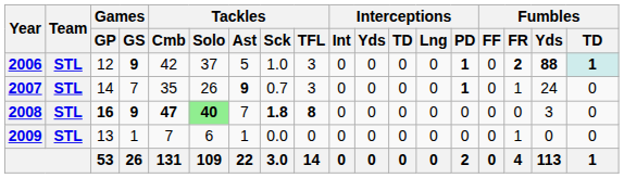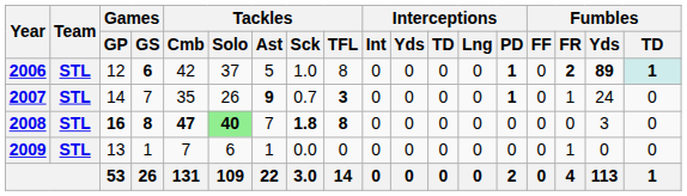 <table class="wikitable" style="text-align:center">
 <tr>
 <th rowspan="2">Year</th>
 <th rowspan="2">Team</th>
 <th colspan="2">Games</th>
 <th colspan="5">Tackles</th>
 <th colspan="5">Interceptions</th>
 <th colspan="4">Fumbles</th>
 </tr>
 <tr>
 <th>GP</th>
 <th>GS</th>
 <th>Cmb</th>
 <th>Solo</th>
 <th>Ast</th>
 <th>Sck</th>
 <th>TFL</th>
 <th>Int</th>
 <th>Yds</th>
 <th>TD</th>
 <th>Lng</th>
 <th>PD</th>
 <th>FF</th>
 <th>FR</th>
 <th>Yds</th>
 <th>TD</th>
 </tr>
 <tr>
 <th><a href='#'>2006</a></th>
 <th><a href='#'>STL</a></th>
 <td>12</td>
-<td><strong>9</strong></td>
+<td><strong>6</strong></td>
 <td>42</td>
 <td>37</td>
 <td>5</td>
 <td>1.0</td>
-<td>3</td>
+<td>8</td>
 <td>0</td>
 <td>0</td>
 <td>0</td>
 <td>0</td>
 <td><strong>1</strong></td>
 <td>0</td>
 <td><strong>2</strong></td>
-<td><strong>88</strong></td>
+<td><strong>89</strong></td>
 <td style="background:#cfecec; width:3em;"><strong>1</strong></td>
 </tr>
 <tr>
 <th><a href='#'>2007</a></th>
 <th><a href='#'>STL</a></th>
 <td>14</td>
 <td>7</td>
 <td>35</td>
 <td>26</td>
 <td><strong>9</strong></td>
 <td>0.7</td>
-<td>3</td>
+<td><strong>3</strong></td>
 <td>0</td>
 <td>0</td>
 <td>0</td>
 <td>0</td>
 <td><strong>1</strong></td>
 <td>0</td>
 <td>1</td>
 <td>24</td>
 <td>0</td>
 </tr>
 <tr>
 <th><a href='#'>2008</a></th>
 <th><a href='#'>STL</a></th>
 <td><strong>16</strong></td>
-<td><strong>9</strong></td>
+<td><strong>8</strong></td>
 <td><strong>47</strong></td>
 <td style="background: lightgreen;"><strong>40</strong></td>
 <td>7</td>
 <td><strong>1.8</strong></td>
 <td><strong>8</strong></td>
 <td>0</td>
 <td>0</td>
 <td>0</td>
 <td>0</td>
 <td>0</td>
 <td>0</td>
 <td>0</td>
 <td>3</td>
 <td>0</td>
 </tr>
 <tr>
 <th><a href='#'>2009</a></th>
 <th><a href='#'>STL</a></th>
 <td>13</td>
 <td>1</td>
 <td>7</td>
 <td>6</td>
 <td>1</td>
 <td>0.0</td>
 <td>0</td>
 <td>0</td>
 <td>0</td>
 <td>0</td>
 <td>0</td>
 <td>0</td>
 <td>0</td>
 <td>1</td>
 <td>0</td>
 <td>0</td>
 </tr>
 <tr>
 <th colspan="2"></th>
 <th>53</th>
 <th>26</th>
 <th>131</th>
 <th>109</th>
 <th>22</th>
 <th>3.0</th>
 <th>14</th>
 <th>0</th>
 <th>0</th>
 <th>0</th>
 <th>0</th>
 <th>2</th>
 <th>0</th>
 <th>4</th>
 <th>113</th>
 <th>1</th>
 </tr>
 </table>
